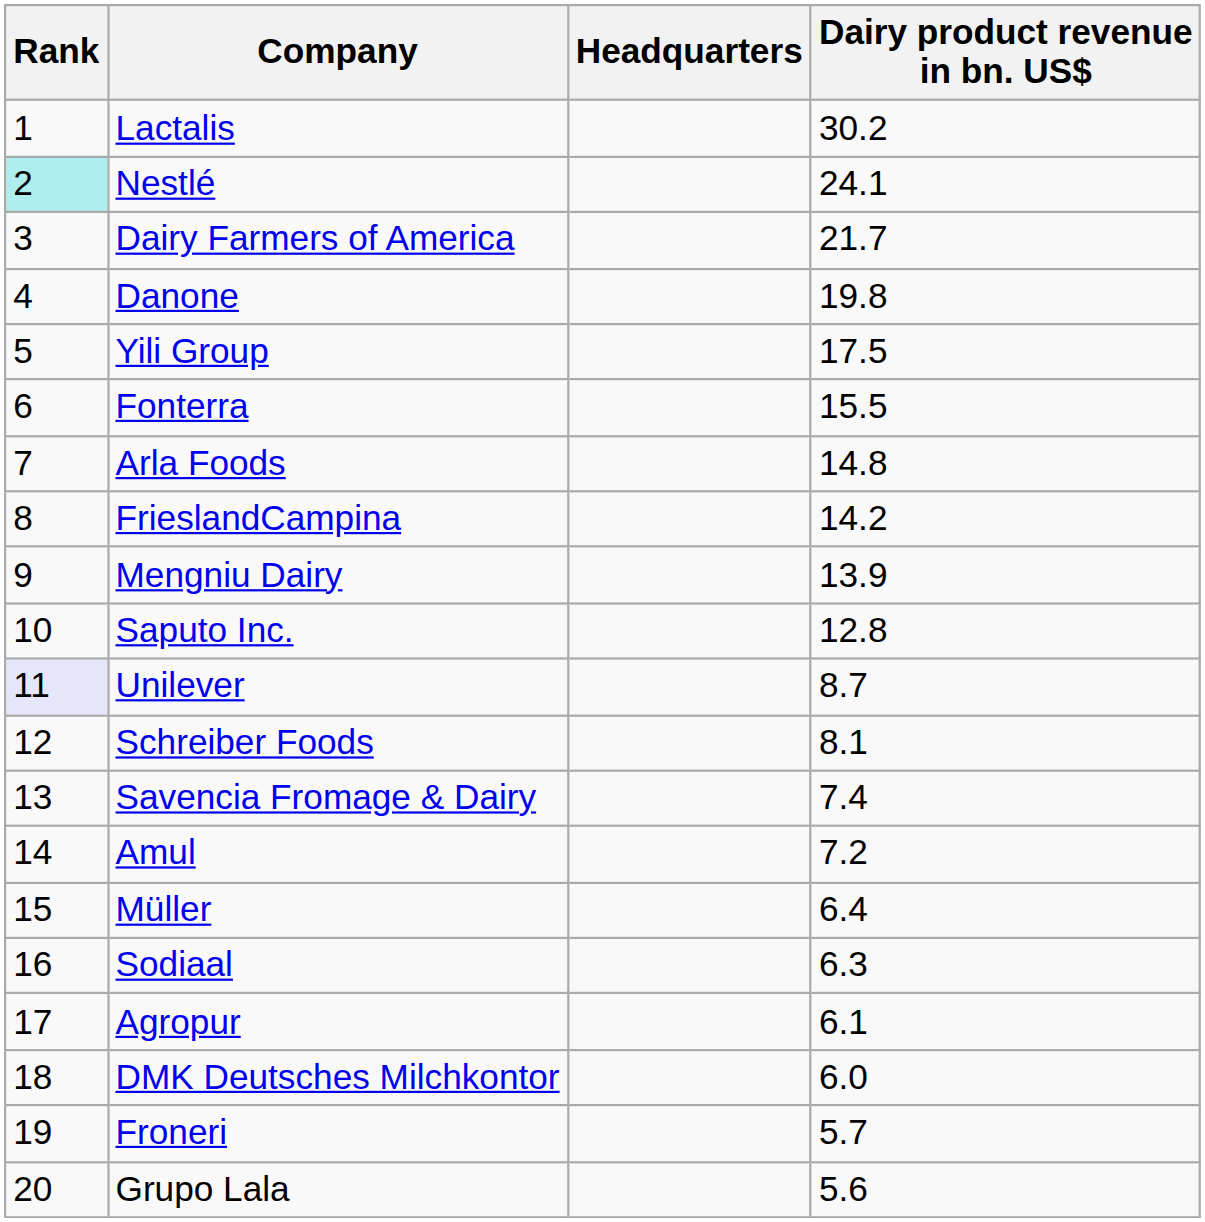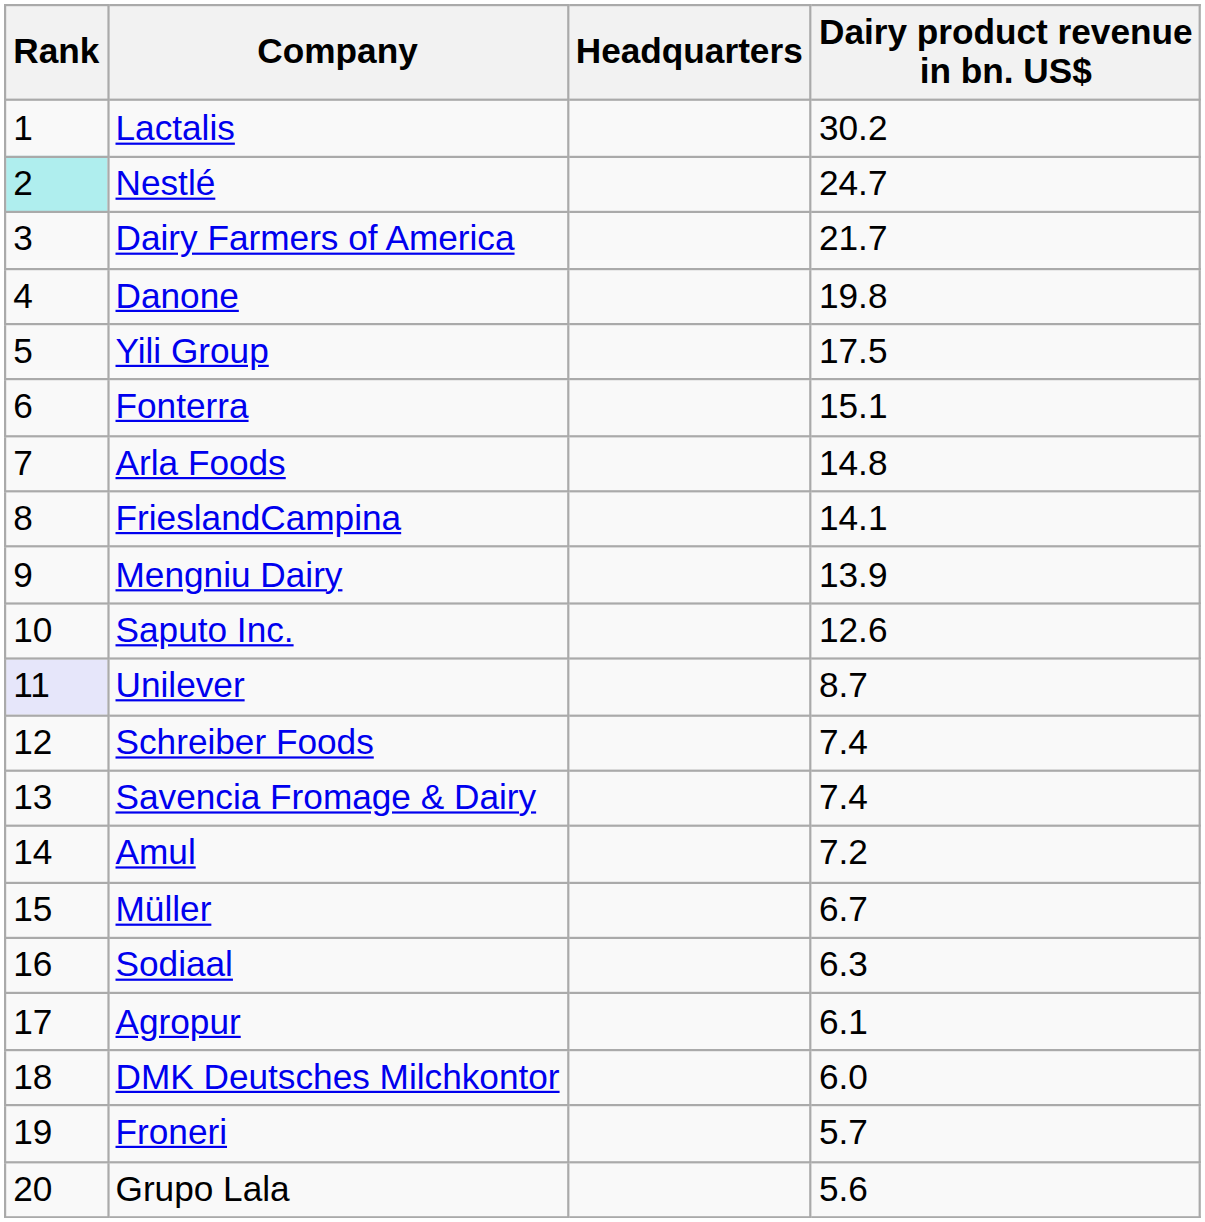 <table class="wikitable">
 <tr>
 <th>Rank</th>
 <th>Company</th>
 <th>Headquarters</th>
 <th>Dairy product revenue <br>in bn. US$</th>
 </tr>
 <tr>
 <td>1</td>
 <td><a href='#'>Lactalis</a></td>
 <td></td>
 <td>30.2</td>
 </tr>
 <tr>
 <td style="background: paleturquoise;">2</td>
 <td><a href='#'>Nestlé</a></td>
 <td></td>
-<td>24.1</td>
+<td>24.7</td>
 </tr>
 <tr>
 <td>3</td>
 <td><a href='#'>Dairy Farmers of America</a></td>
 <td></td>
 <td>21.7</td>
 </tr>
 <tr>
 <td>4</td>
 <td><a href='#'>Danone</a></td>
 <td></td>
 <td>19.8</td>
 </tr>
 <tr>
 <td>5</td>
 <td><a href='#'>Yili Group</a></td>
 <td></td>
 <td>17.5</td>
 </tr>
 <tr>
 <td>6</td>
 <td><a href='#'>Fonterra</a></td>
 <td></td>
-<td>15.5</td>
+<td>15.1</td>
 </tr>
 <tr>
 <td>7</td>
 <td><a href='#'>Arla Foods</a></td>
 <td></td>
 <td>14.8</td>
 </tr>
 <tr>
 <td>8</td>
 <td><a href='#'>FrieslandCampina</a></td>
 <td></td>
-<td>14.2</td>
+<td>14.1</td>
 </tr>
 <tr>
 <td>9</td>
 <td><a href='#'>Mengniu Dairy</a></td>
 <td></td>
 <td>13.9</td>
 </tr>
 <tr>
 <td>10</td>
 <td><a href='#'>Saputo Inc.</a></td>
 <td></td>
-<td>12.8</td>
+<td>12.6</td>
 </tr>
 <tr>
 <td style="background: lavender;">11</td>
 <td><a href='#'>Unilever</a></td>
 <td></td>
 <td>8.7</td>
 </tr>
 <tr>
 <td>12</td>
 <td><a href='#'>Schreiber Foods</a></td>
 <td></td>
-<td>8.1</td>
+<td>7.4</td>
 </tr>
 <tr>
 <td>13</td>
 <td><a href='#'>Savencia Fromage & Dairy</a></td>
 <td></td>
 <td>7.4</td>
 </tr>
 <tr>
 <td>14</td>
 <td><a href='#'>Amul</a></td>
 <td></td>
 <td>7.2</td>
 </tr>
 <tr>
 <td>15</td>
 <td><a href='#'>Müller</a></td>
 <td></td>
-<td>6.4</td>
+<td>6.7</td>
 </tr>
 <tr>
 <td>16</td>
 <td><a href='#'>Sodiaal</a></td>
 <td></td>
 <td>6.3</td>
 </tr>
 <tr>
 <td>17</td>
 <td><a href='#'>Agropur</a></td>
 <td></td>
 <td>6.1</td>
 </tr>
 <tr>
 <td>18</td>
 <td><a href='#'>DMK Deutsches Milchkontor</a></td>
 <td></td>
 <td>6.0</td>
 </tr>
 <tr>
 <td>19</td>
 <td><a href='#'>Froneri</a></td>
 <td></td>
 <td>5.7</td>
 </tr>
 <tr>
 <td>20</td>
 <td>Grupo Lala</td>
 <td></td>
 <td>5.6</td>
 </tr>
 </table>
